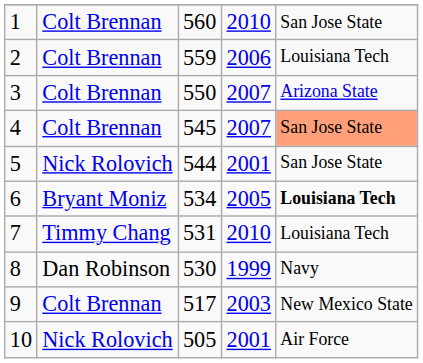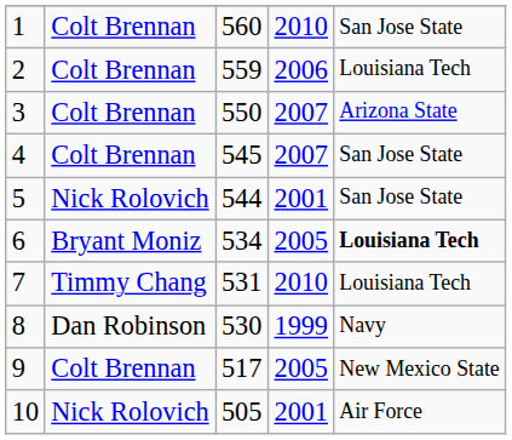 <table class="wikitable">
 <tr>
 </tr>
 <tr>
 <td>1</td>
 <td><a href='#'>Colt Brennan</a></td>
 <td>560</td>
 <td><a href='#'>2010</a></td>
 <td style="font-size:80%;">San Jose State</td>
 </tr>
 <tr>
 <td>2</td>
 <td><a href='#'>Colt Brennan</a></td>
 <td>559</td>
 <td><a href='#'>2006</a></td>
 <td style="font-size:80%;">Louisiana Tech</td>
 </tr>
 <tr>
 <td>3</td>
 <td><a href='#'>Colt Brennan</a></td>
 <td>550</td>
 <td><a href='#'>2007</a></td>
 <td style="font-size:80%;"><a href='#'>Arizona State</a></td>
 </tr>
 <tr>
 <td>4</td>
 <td><a href='#'>Colt Brennan</a></td>
 <td>545</td>
 <td><a href='#'>2007</a></td>
-<td style="background: lightsalmon; font-size:80%;">San Jose State</td>
+<td style="font-size:80%;">San Jose State</td>
 </tr>
 <tr>
 <td>5</td>
 <td><a href='#'>Nick Rolovich</a></td>
 <td>544</td>
 <td><a href='#'>2001</a></td>
 <td style="font-size:80%;">San Jose State</td>
 </tr>
 <tr>
 <td>6</td>
 <td><a href='#'>Bryant Moniz</a></td>
 <td>534</td>
 <td><a href='#'>2005</a></td>
 <td style="font-size:80%;"><strong>Louisiana Tech</strong></td>
 </tr>
 <tr>
 <td>7</td>
 <td><a href='#'>Timmy Chang</a></td>
 <td>531</td>
 <td><a href='#'>2010</a></td>
 <td style="font-size:80%;">Louisiana Tech</td>
 </tr>
 <tr>
 <td>8</td>
 <td>Dan Robinson</td>
 <td>530</td>
 <td><a href='#'>1999</a></td>
 <td style="font-size:80%;">Navy</td>
 </tr>
 <tr>
 <td>9</td>
 <td><a href='#'>Colt Brennan</a></td>
 <td>517</td>
-<td><a href='#'>2003</a></td>
+<td><a href='#'>2005</a></td>
 <td style="font-size:80%;">New Mexico State</td>
 </tr>
 <tr>
 <td>10</td>
 <td><a href='#'>Nick Rolovich</a></td>
 <td>505</td>
 <td><a href='#'>2001</a></td>
 <td style="font-size:80%;">Air Force</td>
 </tr>
 </table>
